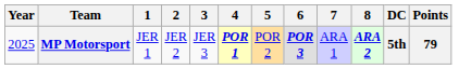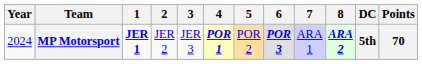 <table class="wikitable" style="text-align:center; font-size:85%">
 <tr>
 <th>Year</th>
 <th>Team</th>
 <th>1</th>
 <th>2</th>
 <th>3</th>
 <th>4</th>
 <th>5</th>
 <th>6</th>
 <th>7</th>
 <th>8</th>
 <th>DC</th>
 <th>Points</th>
 </tr>
 <tr>
-<td><a href='#'>2025</a></td>
+<td><a href='#'>2024</a></td>
 <th><a href='#'>MP Motorsport</a></th>
-<td><a href='#'>JER<br>1</a><br></td>
+<td><strong><a href='#'>JER<br>1</a><br></strong></td>
 <td><a href='#'>JER<br>2</a><br></td>
 <td><a href='#'>JER<br>3</a><br></td>
 <td style="background:#FFFFBF"><strong><em><a href='#'>POR<br>1</a></em></strong><br></td>
 <td style="background:#FFDF9F"><a href='#'>POR<br>2</a><br></td>
 <td style="background:#DFDFDF"><strong><em><a href='#'>POR<br>3</a></em></strong><br></td>
 <td style="background:#CFCFFF"><a href='#'>ARA<br>1</a><br></td>
 <td style="background:#DFFFDF"><strong><em><a href='#'>ARA<br>2</a></em><br></strong></td>
 <th>5th</th>
-<th>79</th>
+<th>70</th>
 </tr>
 </table>
